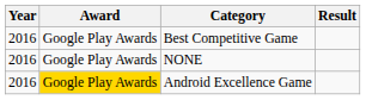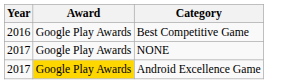 <table class="wikitable sortable" align="center">
 <tr>
 <th>Year</th>
 <th>Award</th>
 <th>Category</th>
-<th>Result</th>
 </tr>
 <tr>
 <td>2016</td>
 <td>Google Play Awards</td>
 <td>Best Competitive Game</td>
-<td></td>
 </tr>
 <tr>
-<td>2016</td>
+<td>2017</td>
 <td>Google Play Awards</td>
 <td>NONE</td>
-<td></td>
 </tr>
 <tr>
-<td>2016</td>
+<td>2017</td>
 <td style="background: gold;">Google Play Awards</td>
 <td>Android Excellence Game</td>
-<td></td>
 </tr>
 </table>
